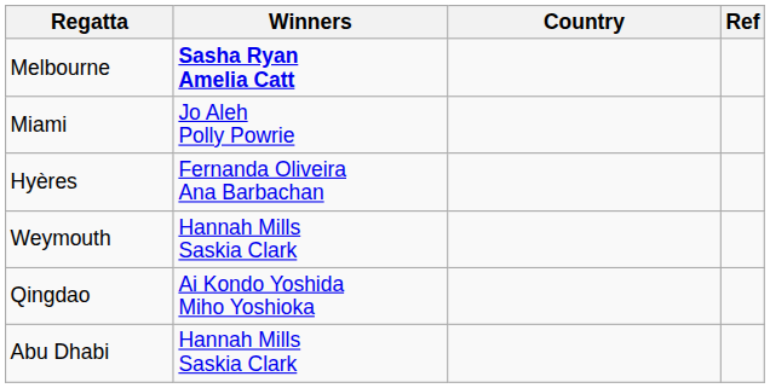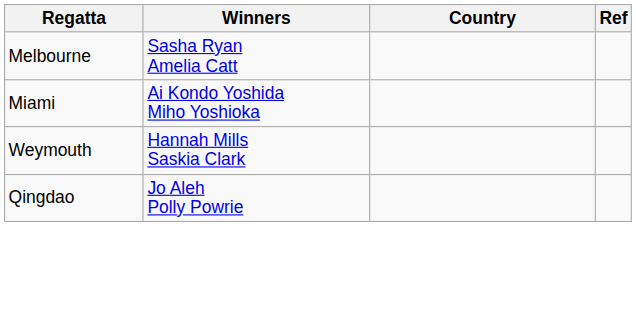 <table class="wikitable">
 <tr>
 <th width=120>Regatta</th>
 <th width=200px>Winners</th>
 <th width=200px>Country</th>
 <th>Ref</th>
 </tr>
 <tr>
 <td>Melbourne</td>
-<td><strong><a href='#'>Sasha Ryan</a><br><a href='#'>Amelia Catt</a></strong></td>
+<td><a href='#'>Sasha Ryan</a><br><a href='#'>Amelia Catt</a></td>
 <td></td>
 <td></td>
 </tr>
 <tr>
 <td>Miami</td>
-<td><a href='#'>Jo Aleh</a><br><a href='#'>Polly Powrie</a></td>
-<td></td>
-<td></td>
-</tr>
-<tr>
-<td>Hyères</td>
-<td><a href='#'>Fernanda Oliveira</a><br><a href='#'>Ana Barbachan</a></td>
+<td><a href='#'>Ai Kondo Yoshida</a><br><a href='#'>Miho Yoshioka</a></td>
 <td></td>
 <td></td>
 </tr>
 <tr>
 <td>Weymouth</td>
 <td><a href='#'>Hannah Mills</a><br><a href='#'>Saskia Clark</a></td>
 <td></td>
 <td></td>
 </tr>
 <tr>
 <td>Qingdao</td>
-<td><a href='#'>Ai Kondo Yoshida</a><br><a href='#'>Miho Yoshioka</a></td>
-<td></td>
-<td></td>
-</tr>
-<tr>
-<td>Abu Dhabi</td>
-<td><a href='#'>Hannah Mills</a><br><a href='#'>Saskia Clark</a></td>
+<td><a href='#'>Jo Aleh</a><br><a href='#'>Polly Powrie</a></td>
 <td></td>
 <td></td>
 </tr>
 </table>
